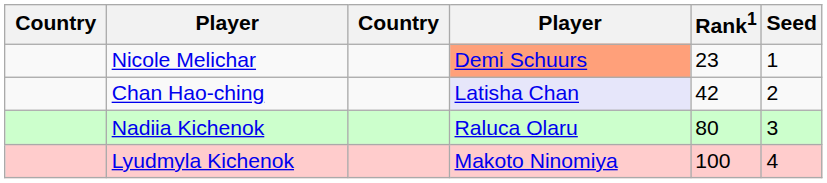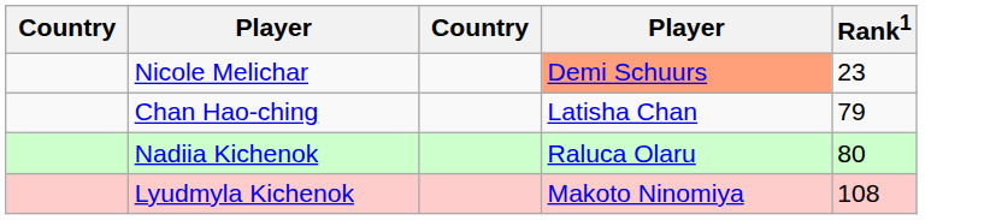 <table class="sortable wikitable">
 <tr>
 <th width="70">Country</th>
 <th width="175">Player</th>
 <th width="70">Country</th>
 <th width="175">Player</th>
 <th>Rank<sup>1</sup></th>
-<th>Seed</th>
 </tr>
 <tr>
 <td></td>
 <td><a href='#'>Nicole Melichar</a></td>
 <td></td>
 <td style="background: lightsalmon;"><a href='#'>Demi Schuurs</a></td>
 <td>23</td>
-<td>1</td>
 </tr>
 <tr>
 <td></td>
 <td><a href='#'>Chan Hao-ching</a></td>
 <td></td>
-<td style="background: lavender;"><a href='#'>Latisha Chan</a></td>
-<td>42</td>
-<td>2</td>
+<td><a href='#'>Latisha Chan</a></td>
+<td>79</td>
 </tr>
 <tr bgcolor=#cfc>
 <td></td>
 <td><a href='#'>Nadiia Kichenok</a></td>
 <td></td>
 <td><a href='#'>Raluca Olaru</a></td>
 <td>80</td>
-<td>3</td>
 </tr>
 <tr bgcolor=#fcc>
 <td></td>
 <td><a href='#'>Lyudmyla Kichenok</a></td>
 <td></td>
 <td><a href='#'>Makoto Ninomiya</a></td>
-<td>100</td>
-<td>4</td>
+<td>108</td>
 </tr>
 </table>
